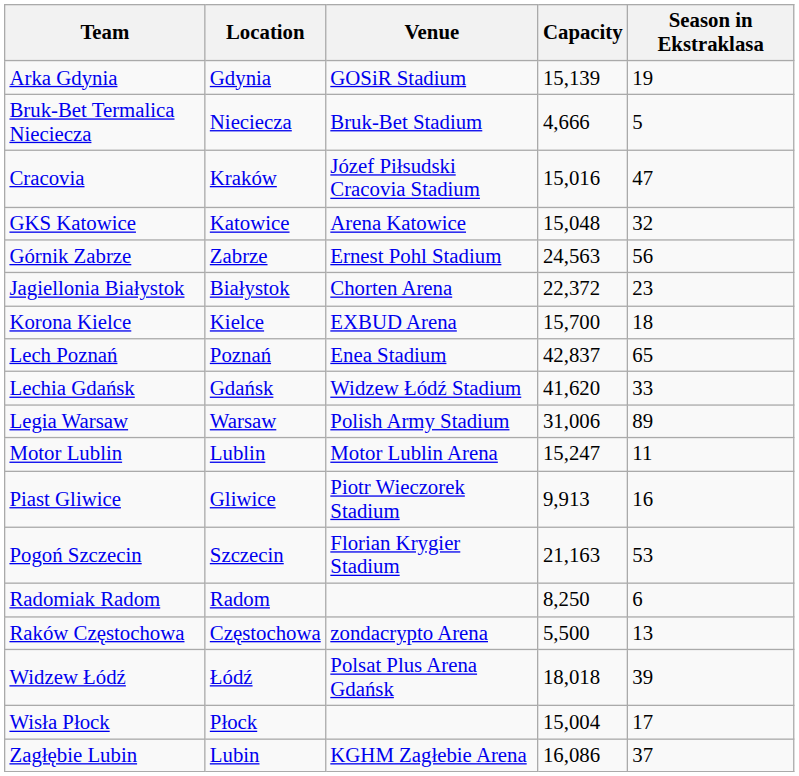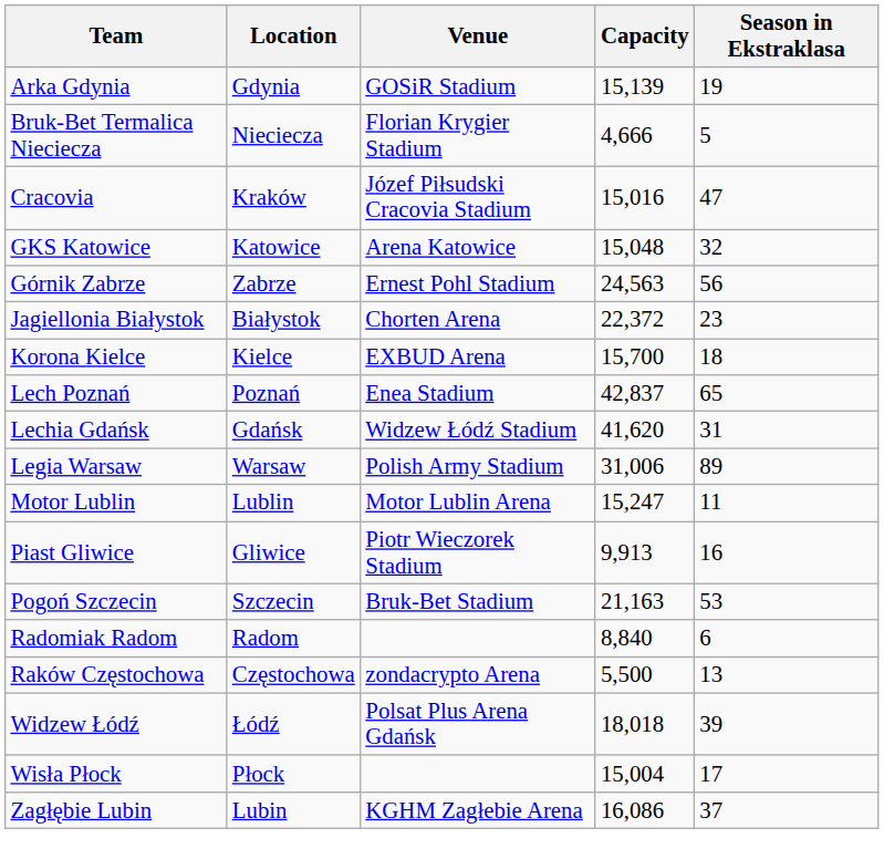 <table class="wikitable sortable">
 <tr>
 <th>Team</th>
 <th>Location</th>
 <th>Venue</th>
 <th>Capacity</th>
 <th>Season in Ekstraklasa</th>
 </tr>
 <tr>
 <td><a href='#'>Arka Gdynia</a></td>
 <td><a href='#'>Gdynia</a></td>
 <td><a href='#'>GOSiR Stadium</a></td>
 <td>15,139</td>
 <td>19</td>
 </tr>
 <tr>
 <td><a href='#'>Bruk-Bet Termalica Nieciecza</a></td>
 <td><a href='#'>Nieciecza</a></td>
-<td><a href='#'>Bruk-Bet Stadium</a></td>
+<td><a href='#'>Florian Krygier Stadium</a></td>
 <td>4,666</td>
 <td>5</td>
 </tr>
 <tr>
 <td><a href='#'>Cracovia</a></td>
 <td><a href='#'>Kraków</a></td>
 <td><a href='#'>Józef Piłsudski Cracovia Stadium</a></td>
 <td>15,016</td>
 <td>47</td>
 </tr>
 <tr>
 <td><a href='#'>GKS Katowice</a></td>
 <td><a href='#'>Katowice</a></td>
 <td><a href='#'>Arena Katowice</a></td>
 <td>15,048</td>
 <td>32</td>
 </tr>
 <tr>
 <td><a href='#'>Górnik Zabrze</a></td>
 <td><a href='#'>Zabrze</a></td>
 <td><a href='#'>Ernest Pohl Stadium</a></td>
 <td>24,563</td>
 <td>56</td>
 </tr>
 <tr>
 <td><a href='#'>Jagiellonia Białystok</a></td>
 <td><a href='#'>Białystok</a></td>
 <td><a href='#'>Chorten Arena</a></td>
 <td>22,372</td>
 <td>23</td>
 </tr>
 <tr>
 <td><a href='#'>Korona Kielce</a></td>
 <td><a href='#'>Kielce</a></td>
 <td><a href='#'>EXBUD Arena</a></td>
 <td>15,700</td>
 <td>18</td>
 </tr>
 <tr>
 <td><a href='#'>Lech Poznań</a></td>
 <td><a href='#'>Poznań</a></td>
 <td><a href='#'>Enea Stadium</a></td>
 <td>42,837</td>
 <td>65</td>
 </tr>
 <tr>
 <td><a href='#'>Lechia Gdańsk</a></td>
 <td><a href='#'>Gdańsk</a></td>
 <td><a href='#'>Widzew Łódź Stadium</a></td>
 <td>41,620</td>
-<td>33</td>
+<td>31</td>
 </tr>
 <tr>
 <td><a href='#'>Legia Warsaw</a></td>
 <td><a href='#'>Warsaw</a></td>
 <td><a href='#'>Polish Army Stadium</a></td>
 <td>31,006</td>
 <td>89</td>
 </tr>
 <tr>
 <td><a href='#'>Motor Lublin</a></td>
 <td><a href='#'>Lublin</a></td>
 <td><a href='#'>Motor Lublin Arena</a></td>
 <td>15,247</td>
 <td>11</td>
 </tr>
 <tr>
 <td><a href='#'>Piast Gliwice</a></td>
 <td><a href='#'>Gliwice</a></td>
 <td><a href='#'>Piotr Wieczorek Stadium</a></td>
 <td>9,913</td>
 <td>16</td>
 </tr>
 <tr>
 <td><a href='#'>Pogoń Szczecin</a></td>
 <td><a href='#'>Szczecin</a></td>
-<td><a href='#'>Florian Krygier Stadium</a></td>
+<td><a href='#'>Bruk-Bet Stadium</a></td>
 <td>21,163</td>
 <td>53</td>
 </tr>
 <tr>
 <td><a href='#'>Radomiak Radom</a></td>
 <td><a href='#'>Radom</a></td>
 <td></td>
-<td>8,250</td>
+<td>8,840</td>
 <td>6</td>
 </tr>
 <tr>
 <td><a href='#'>Raków Częstochowa</a></td>
 <td><a href='#'>Częstochowa</a></td>
 <td><a href='#'>zondacrypto Arena</a></td>
 <td>5,500</td>
 <td>13</td>
 </tr>
 <tr>
 <td><a href='#'>Widzew Łódź</a></td>
 <td><a href='#'>Łódź</a></td>
 <td><a href='#'>Polsat Plus Arena Gdańsk</a></td>
 <td>18,018</td>
 <td>39</td>
 </tr>
 <tr>
 <td><a href='#'>Wisła Płock</a></td>
 <td><a href='#'>Płock</a></td>
 <td></td>
 <td>15,004</td>
 <td>17</td>
 </tr>
 <tr>
 <td><a href='#'>Zagłębie Lubin</a></td>
 <td><a href='#'>Lubin</a></td>
 <td><a href='#'>KGHM Zagłebie Arena</a></td>
 <td>16,086</td>
 <td>37</td>
 </tr>
 </table>
